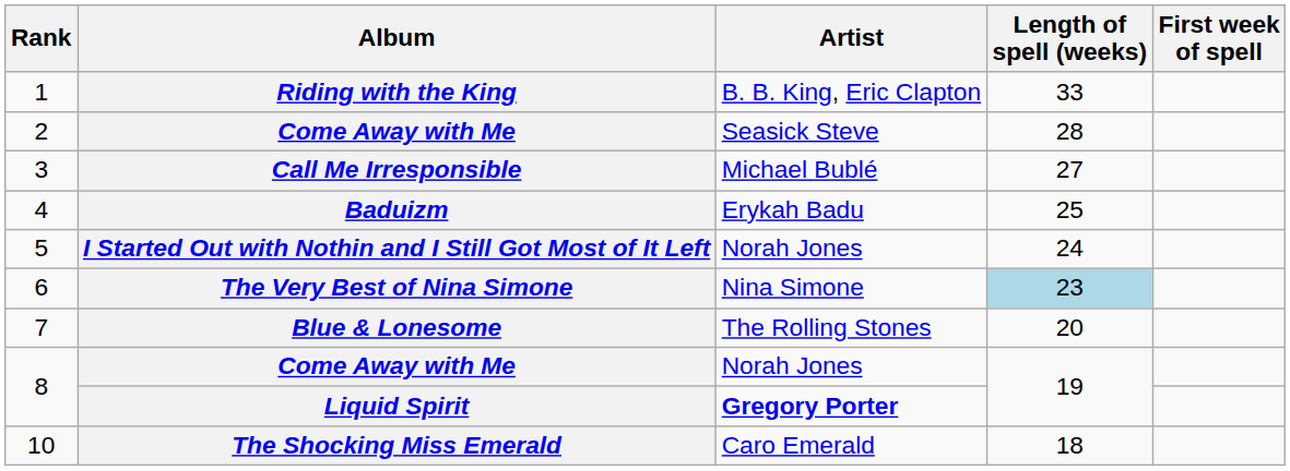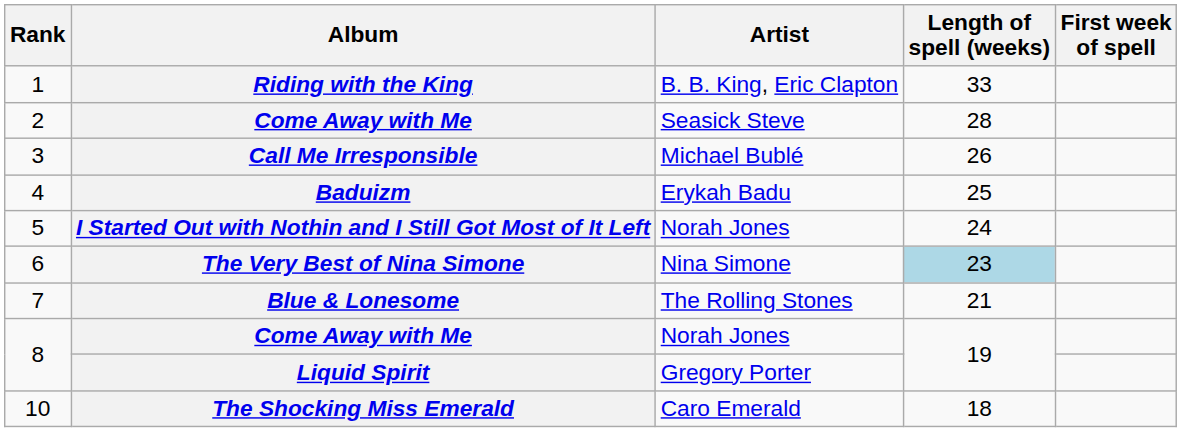 <table class="wikitable sortable plainrowheaders" style="text-align:center">
 <tr>
 <th scope="col">Rank</th>
 <th scope="col">Album</th>
 <th scope="col">Artist</th>
 <th scope="col">Length of<br>spell (weeks)</th>
 <th scope="col">First week<br>of spell</th>
 </tr>
 <tr>
 <td>1</td>
 <th scope="row"><em><a href='#'>Riding with the King</a></em></th>
 <td align="left"><a href='#'>B. B. King</a>, <a href='#'>Eric Clapton</a></td>
 <td>33</td>
 <td align="left"></td>
 </tr>
 <tr>
 <td>2</td>
 <th scope="row"><em><a href='#'>Come Away with Me</a></em></th>
 <td align="left"><a href='#'>Seasick Steve</a></td>
 <td>28</td>
 <td align="left"></td>
 </tr>
 <tr>
 <td>3</td>
 <th scope="row"><em><a href='#'>Call Me Irresponsible</a></em></th>
 <td align="left"><a href='#'>Michael Bublé</a></td>
-<td>27</td>
+<td>26</td>
 <td align="left"></td>
 </tr>
 <tr>
 <td>4</td>
 <th scope="row"><em><a href='#'>Baduizm</a></em></th>
 <td align="left"><a href='#'>Erykah Badu</a></td>
 <td>25</td>
 <td align="left"></td>
 </tr>
 <tr>
 <td>5</td>
 <th scope="row"><em><a href='#'>I Started Out with Nothin and I Still Got Most of It Left</a></em></th>
 <td align="left"><a href='#'>Norah Jones</a></td>
 <td>24</td>
 <td align="left"></td>
 </tr>
 <tr>
 <td>6</td>
 <th scope="row"><em><a href='#'>The Very Best of Nina Simone</a></em></th>
 <td align="left"><a href='#'>Nina Simone</a></td>
 <td style="background: lightblue;">23</td>
 <td align="left"></td>
 </tr>
 <tr>
 <td>7</td>
 <th scope="row"><em><a href='#'>Blue & Lonesome</a></em></th>
 <td align="left"><a href='#'>The Rolling Stones</a></td>
-<td>20</td>
+<td>21</td>
 <td align="left"></td>
 </tr>
 <tr>
 <td rowspan="2">8</td>
 <th scope="row"><em><a href='#'>Come Away with Me</a></em></th>
 <td align="left"><a href='#'>Norah Jones</a></td>
 <td rowspan="2">19</td>
 <td align="left"></td>
 </tr>
 <tr>
 <th scope="row"><em><a href='#'>Liquid Spirit</a></em></th>
-<td align="left"><strong><a href='#'>Gregory Porter</a></strong></td>
+<td align="left"><a href='#'>Gregory Porter</a></td>
 <td align="left"></td>
 </tr>
 <tr>
 <td>10</td>
 <th scope="row"><em><a href='#'>The Shocking Miss Emerald</a></em></th>
 <td align="left"><a href='#'>Caro Emerald</a></td>
 <td>18</td>
 <td align="left"></td>
 </tr>
 </table>
